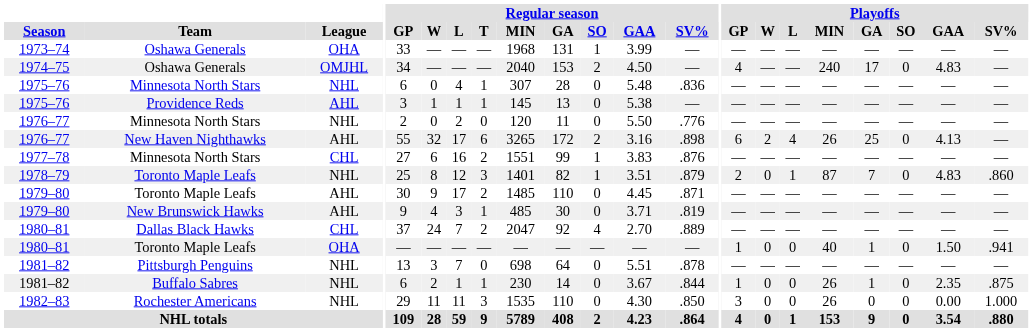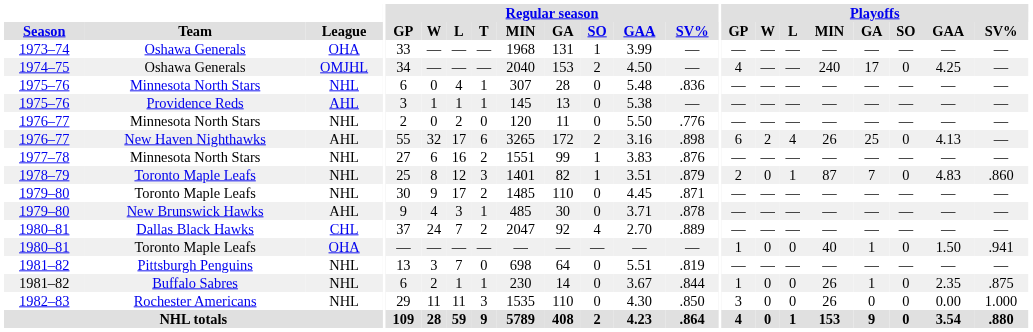 <table border="0" cellpadding="1" cellspacing="0" style="width:90%; text-align:center;">
 <tr bgcolor="#e0e0e0">
 <th colspan="3" bgcolor="#ffffff"></th>
 <th rowspan="99" bgcolor="#ffffff"></th>
 <th colspan="9" bgcolor="#e0e0e0"><a href='#'>Regular season</a></th>
 <th rowspan="99" bgcolor="#ffffff"></th>
 <th colspan="8" bgcolor="#e0e0e0"><a href='#'>Playoffs</a></th>
 </tr>
 <tr bgcolor="#e0e0e0">
 <th><a href='#'>Season</a></th>
 <th>Team</th>
 <th>League</th>
 <th>GP</th>
 <th>W</th>
 <th>L</th>
 <th>T</th>
 <th>MIN</th>
 <th>GA</th>
 <th><a href='#'>SO</a></th>
 <th><a href='#'>GAA</a></th>
 <th><a href='#'>SV%</a></th>
 <th>GP</th>
 <th>W</th>
 <th>L</th>
 <th>MIN</th>
 <th>GA</th>
 <th>SO</th>
 <th>GAA</th>
 <th>SV%</th>
 </tr>
 <tr>
 <td><a href='#'>1973–74</a></td>
 <td><a href='#'>Oshawa Generals</a></td>
 <td><a href='#'>OHA</a></td>
 <td>33</td>
 <td>—</td>
 <td>—</td>
 <td>—</td>
 <td>1968</td>
 <td>131</td>
 <td>1</td>
 <td>3.99</td>
 <td>—</td>
 <td>—</td>
 <td>—</td>
 <td>—</td>
 <td>—</td>
 <td>—</td>
 <td>—</td>
 <td>—</td>
 <td>—</td>
 </tr>
 <tr bgcolor="#f0f0f0">
 <td><a href='#'>1974–75</a></td>
 <td>Oshawa Generals</td>
 <td><a href='#'>OMJHL</a></td>
 <td>34</td>
 <td>—</td>
 <td>—</td>
 <td>—</td>
 <td>2040</td>
 <td>153</td>
 <td>2</td>
 <td>4.50</td>
 <td>—</td>
 <td>4</td>
 <td>—</td>
 <td>—</td>
 <td>240</td>
 <td>17</td>
 <td>0</td>
-<td>4.83</td>
+<td>4.25</td>
 <td>—</td>
 </tr>
 <tr>
 <td><a href='#'>1975–76</a></td>
 <td><a href='#'>Minnesota North Stars</a></td>
 <td><a href='#'>NHL</a></td>
 <td>6</td>
 <td>0</td>
 <td>4</td>
 <td>1</td>
 <td>307</td>
 <td>28</td>
 <td>0</td>
 <td>5.48</td>
 <td>.836</td>
 <td>—</td>
 <td>—</td>
 <td>—</td>
 <td>—</td>
 <td>—</td>
 <td>—</td>
 <td>—</td>
 <td>—</td>
 </tr>
 <tr bgcolor="#f0f0f0">
 <td><a href='#'>1975–76</a></td>
 <td><a href='#'>Providence Reds</a></td>
 <td><a href='#'>AHL</a></td>
 <td>3</td>
 <td>1</td>
 <td>1</td>
 <td>1</td>
 <td>145</td>
 <td>13</td>
 <td>0</td>
 <td>5.38</td>
 <td>—</td>
 <td>—</td>
 <td>—</td>
 <td>—</td>
 <td>—</td>
 <td>—</td>
 <td>—</td>
 <td>—</td>
 <td>—</td>
 </tr>
 <tr>
 <td><a href='#'>1976–77</a></td>
 <td>Minnesota North Stars</td>
 <td>NHL</td>
 <td>2</td>
 <td>0</td>
 <td>2</td>
 <td>0</td>
 <td>120</td>
 <td>11</td>
 <td>0</td>
 <td>5.50</td>
 <td>.776</td>
 <td>—</td>
 <td>—</td>
 <td>—</td>
 <td>—</td>
 <td>—</td>
 <td>—</td>
 <td>—</td>
 <td>—</td>
 </tr>
 <tr bgcolor="#f0f0f0">
 <td><a href='#'>1976–77</a></td>
 <td><a href='#'>New Haven Nighthawks</a></td>
 <td>AHL</td>
 <td>55</td>
 <td>32</td>
 <td>17</td>
 <td>6</td>
 <td>3265</td>
 <td>172</td>
 <td>2</td>
 <td>3.16</td>
 <td>.898</td>
 <td>6</td>
 <td>2</td>
 <td>4</td>
 <td>26</td>
 <td>25</td>
 <td>0</td>
 <td>4.13</td>
 <td>—</td>
 </tr>
 <tr>
 <td><a href='#'>1977–78</a></td>
 <td>Minnesota North Stars</td>
-<td><a href='#'>CHL</a></td>
+<td>NHL</td>
 <td>27</td>
 <td>6</td>
 <td>16</td>
 <td>2</td>
 <td>1551</td>
 <td>99</td>
 <td>1</td>
 <td>3.83</td>
 <td>.876</td>
 <td>—</td>
 <td>—</td>
 <td>—</td>
 <td>—</td>
 <td>—</td>
 <td>—</td>
 <td>—</td>
 <td>—</td>
 </tr>
 <tr bgcolor="#f0f0f0">
 <td><a href='#'>1978–79</a></td>
 <td><a href='#'>Toronto Maple Leafs</a></td>
 <td>NHL</td>
 <td>25</td>
 <td>8</td>
 <td>12</td>
 <td>3</td>
 <td>1401</td>
 <td>82</td>
 <td>1</td>
 <td>3.51</td>
 <td>.879</td>
 <td>2</td>
 <td>0</td>
 <td>1</td>
 <td>87</td>
 <td>7</td>
 <td>0</td>
 <td>4.83</td>
 <td>.860</td>
 </tr>
 <tr>
 <td><a href='#'>1979–80</a></td>
 <td>Toronto Maple Leafs</td>
-<td>AHL</td>
+<td>NHL</td>
 <td>30</td>
 <td>9</td>
 <td>17</td>
 <td>2</td>
 <td>1485</td>
 <td>110</td>
 <td>0</td>
 <td>4.45</td>
 <td>.871</td>
 <td>—</td>
 <td>—</td>
 <td>—</td>
 <td>—</td>
 <td>—</td>
 <td>—</td>
 <td>—</td>
 <td>—</td>
 </tr>
 <tr bgcolor="#f0f0f0">
 <td><a href='#'>1979–80</a></td>
 <td><a href='#'>New Brunswick Hawks</a></td>
 <td>AHL</td>
 <td>9</td>
 <td>4</td>
 <td>3</td>
 <td>1</td>
 <td>485</td>
 <td>30</td>
 <td>0</td>
 <td>3.71</td>
-<td>.819</td>
+<td>.878</td>
 <td>—</td>
 <td>—</td>
 <td>—</td>
 <td>—</td>
 <td>—</td>
 <td>—</td>
 <td>—</td>
 <td>—</td>
 </tr>
 <tr>
 <td><a href='#'>1980–81</a></td>
 <td><a href='#'>Dallas Black Hawks</a></td>
 <td><a href='#'>CHL</a></td>
 <td>37</td>
 <td>24</td>
 <td>7</td>
 <td>2</td>
 <td>2047</td>
 <td>92</td>
 <td>4</td>
 <td>2.70</td>
 <td>.889</td>
 <td>—</td>
 <td>—</td>
 <td>—</td>
 <td>—</td>
 <td>—</td>
 <td>—</td>
 <td>—</td>
 <td>—</td>
 </tr>
 <tr bgcolor="#f0f0f0">
 <td><a href='#'>1980–81</a></td>
 <td>Toronto Maple Leafs</td>
 <td><a href='#'>OHA</a></td>
 <td>—</td>
 <td>—</td>
 <td>—</td>
 <td>—</td>
 <td>—</td>
 <td>—</td>
 <td>—</td>
 <td>—</td>
 <td>—</td>
 <td>1</td>
 <td>0</td>
 <td>0</td>
 <td>40</td>
 <td>1</td>
 <td>0</td>
 <td>1.50</td>
 <td>.941</td>
 </tr>
 <tr>
 <td><a href='#'>1981–82</a></td>
 <td><a href='#'>Pittsburgh Penguins</a></td>
 <td>NHL</td>
 <td>13</td>
 <td>3</td>
 <td>7</td>
 <td>0</td>
 <td>698</td>
 <td>64</td>
 <td>0</td>
 <td>5.51</td>
-<td>.878</td>
+<td>.819</td>
 <td>—</td>
 <td>—</td>
 <td>—</td>
 <td>—</td>
 <td>—</td>
 <td>—</td>
 <td>—</td>
 <td>—</td>
 </tr>
 <tr bgcolor="#f0f0f0">
 <td>1981–82</td>
 <td><a href='#'>Buffalo Sabres</a></td>
 <td>NHL</td>
 <td>6</td>
 <td>2</td>
 <td>1</td>
 <td>1</td>
 <td>230</td>
 <td>14</td>
 <td>0</td>
 <td>3.67</td>
 <td>.844</td>
 <td>1</td>
 <td>0</td>
 <td>0</td>
 <td>26</td>
 <td>1</td>
 <td>0</td>
 <td>2.35</td>
 <td>.875</td>
 </tr>
 <tr>
 <td><a href='#'>1982–83</a></td>
 <td><a href='#'>Rochester Americans</a></td>
 <td>NHL</td>
 <td>29</td>
 <td>11</td>
 <td>11</td>
 <td>3</td>
 <td>1535</td>
 <td>110</td>
 <td>0</td>
 <td>4.30</td>
 <td>.850</td>
 <td>3</td>
 <td>0</td>
 <td>0</td>
 <td>26</td>
 <td>0</td>
 <td>0</td>
 <td>0.00</td>
 <td>1.000</td>
 </tr>
 <tr bgcolor="#e0e0e0">
 <th colspan=3>NHL totals</th>
 <th>109</th>
 <th>28</th>
 <th>59</th>
 <th>9</th>
 <th>5789</th>
 <th>408</th>
 <th>2</th>
 <th>4.23</th>
 <th>.864</th>
 <th>4</th>
 <th>0</th>
 <th>1</th>
 <th>153</th>
 <th>9</th>
 <th>0</th>
 <th>3.54</th>
 <th>.880</th>
 </tr>
 </table>
